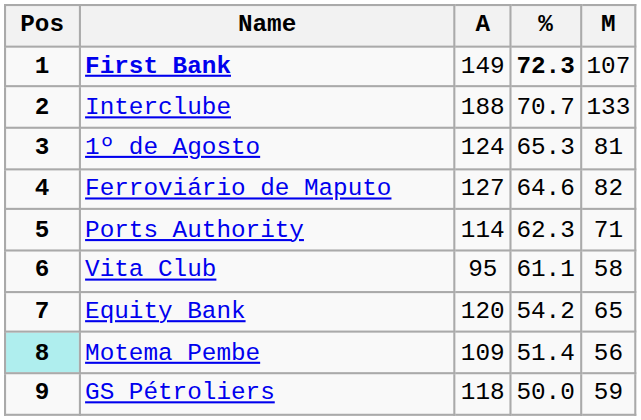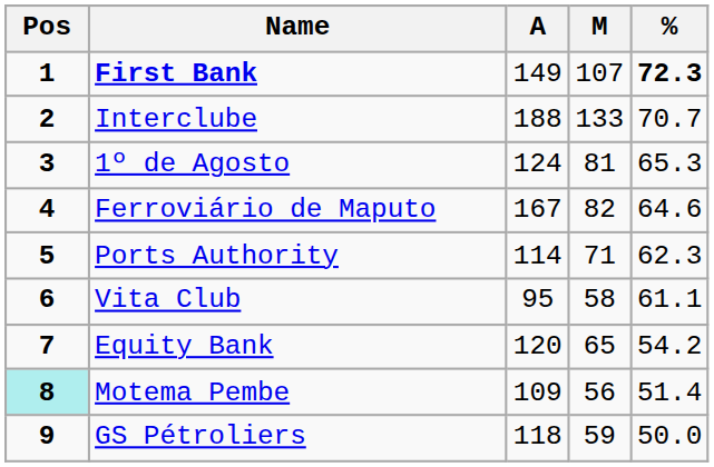 <table class="wikitable" style="text-align:center; font-size:90%;">
 <tr>
 <th width=30px>Pos</th>
 <th width=175px>Name</th>
 <th width=20px>A</th>
+<th width=20px>M</th>
 <th width=25px>%</th>
-<th width=20px>M</th>
 </tr>
 <tr>
 <td><strong>1</strong></td>
 <td align=left> <strong><a href='#'>First Bank</a></strong></td>
 <td>149</td>
+<td>107</td>
 <td align=center><strong>72.3</strong></td>
-<td>107</td>
 </tr>
 <tr>
 <td><strong>2</strong></td>
 <td align=left> <a href='#'>Interclube</a></td>
 <td>188</td>
+<td>133</td>
 <td align=center>70.7</td>
-<td>133</td>
 </tr>
 <tr>
 <td><strong>3</strong></td>
 <td align=left> <a href='#'>1º de Agosto</a></td>
 <td>124</td>
+<td>81</td>
 <td align=center>65.3</td>
-<td>81</td>
 </tr>
 <tr>
 <td><strong>4</strong></td>
 <td align=left> <a href='#'>Ferroviário de Maputo</a></td>
-<td>127</td>
+<td>167</td>
+<td>82</td>
 <td>64.6</td>
-<td>82</td>
 </tr>
 <tr>
 <td><strong>5</strong></td>
 <td align=left> <a href='#'>Ports Authority</a></td>
 <td>114</td>
+<td>71</td>
 <td align=center>62.3</td>
-<td>71</td>
 </tr>
 <tr>
 <td><strong>6</strong></td>
 <td align=left> <a href='#'>Vita Club</a></td>
 <td>95</td>
+<td>58</td>
 <td align=center>61.1</td>
-<td>58</td>
 </tr>
 <tr>
 <td><strong>7</strong></td>
 <td align=left> <a href='#'>Equity Bank</a></td>
 <td>120</td>
+<td>65</td>
 <td align=center>54.2</td>
-<td>65</td>
 </tr>
 <tr>
 <td style="background: paleturquoise;"><strong>8</strong></td>
 <td align=left> <a href='#'>Motema Pembe</a></td>
 <td>109</td>
+<td>56</td>
 <td align=center>51.4</td>
-<td>56</td>
 </tr>
 <tr>
 <td><strong>9</strong></td>
 <td align=left> <a href='#'>GS Pétroliers</a></td>
 <td>118</td>
+<td>59</td>
 <td align=center>50.0</td>
-<td>59</td>
 </tr>
 </table>
